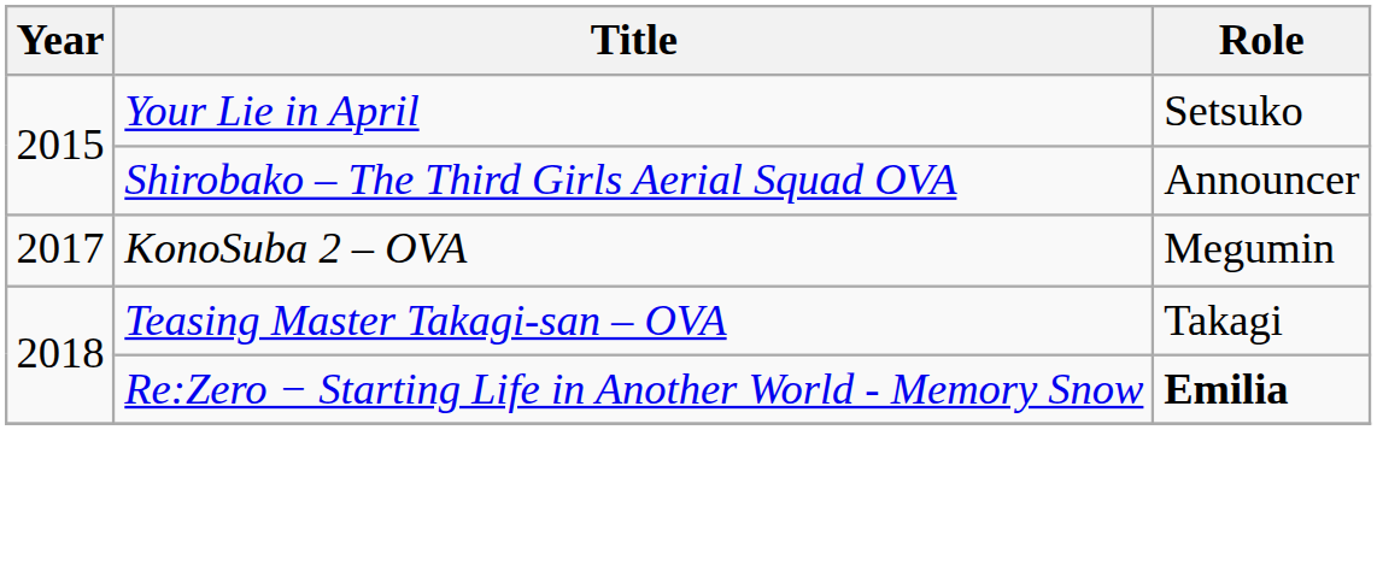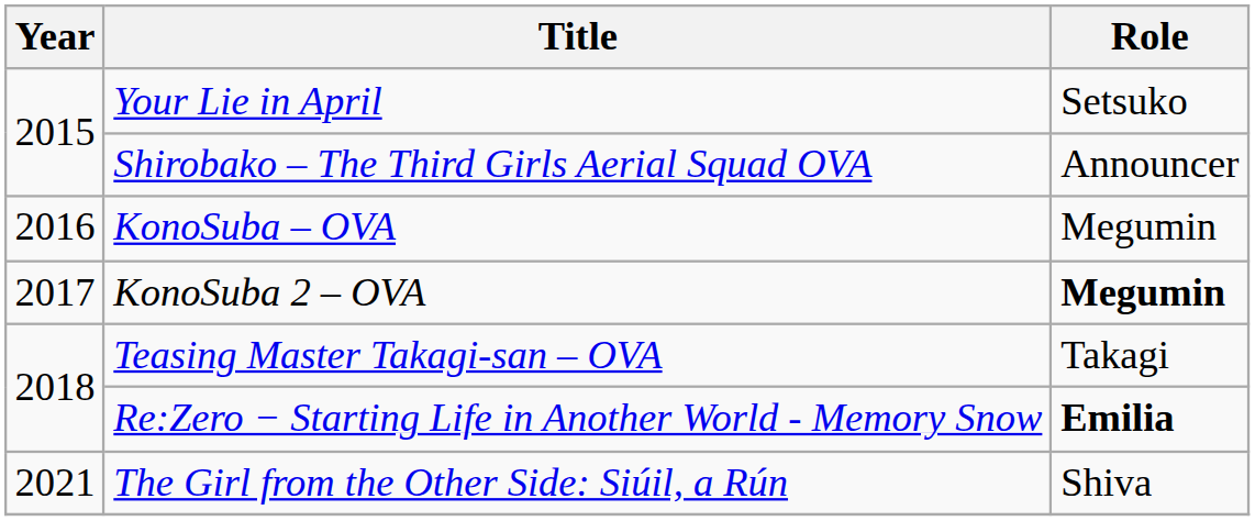 <table class="wikitable">
 <tr>
 <th>Year</th>
 <th>Title</th>
 <th>Role</th>
 </tr>
 <tr>
 <td rowspan="2">2015</td>
 <td><em><a href='#'>Your Lie in April</a></em></td>
 <td>Setsuko</td>
 </tr>
 <tr>
 <td><em><a href='#'>Shirobako – The Third Girls Aerial Squad OVA</a></em></td>
 <td>Announcer</td>
 </tr>
 <tr>
+<td>2016</td>
+<td><em><a href='#'>KonoSuba – OVA</a></em></td>
+<td>Megumin</td>
+</tr>
+<tr>
 <td>2017</td>
 <td><em>KonoSuba 2 – OVA</em></td>
-<td>Megumin</td>
+<td><strong>Megumin</strong></td>
 </tr>
 <tr>
 <td rowspan="2">2018</td>
 <td><em><a href='#'>Teasing Master Takagi-san – OVA</a></em></td>
 <td>Takagi</td>
 </tr>
 <tr>
 <td><em><a href='#'>Re:Zero − Starting Life in Another World - Memory Snow</a></em></td>
 <td><strong>Emilia</strong></td>
 </tr>
 <tr>
+<td>2021</td>
+<td><em><a href='#'>The Girl from the Other Side: Siúil, a Rún</a></em></td>
+<td>Shiva</td>
+</tr>
+<tr>
 </tr>
 </table>
